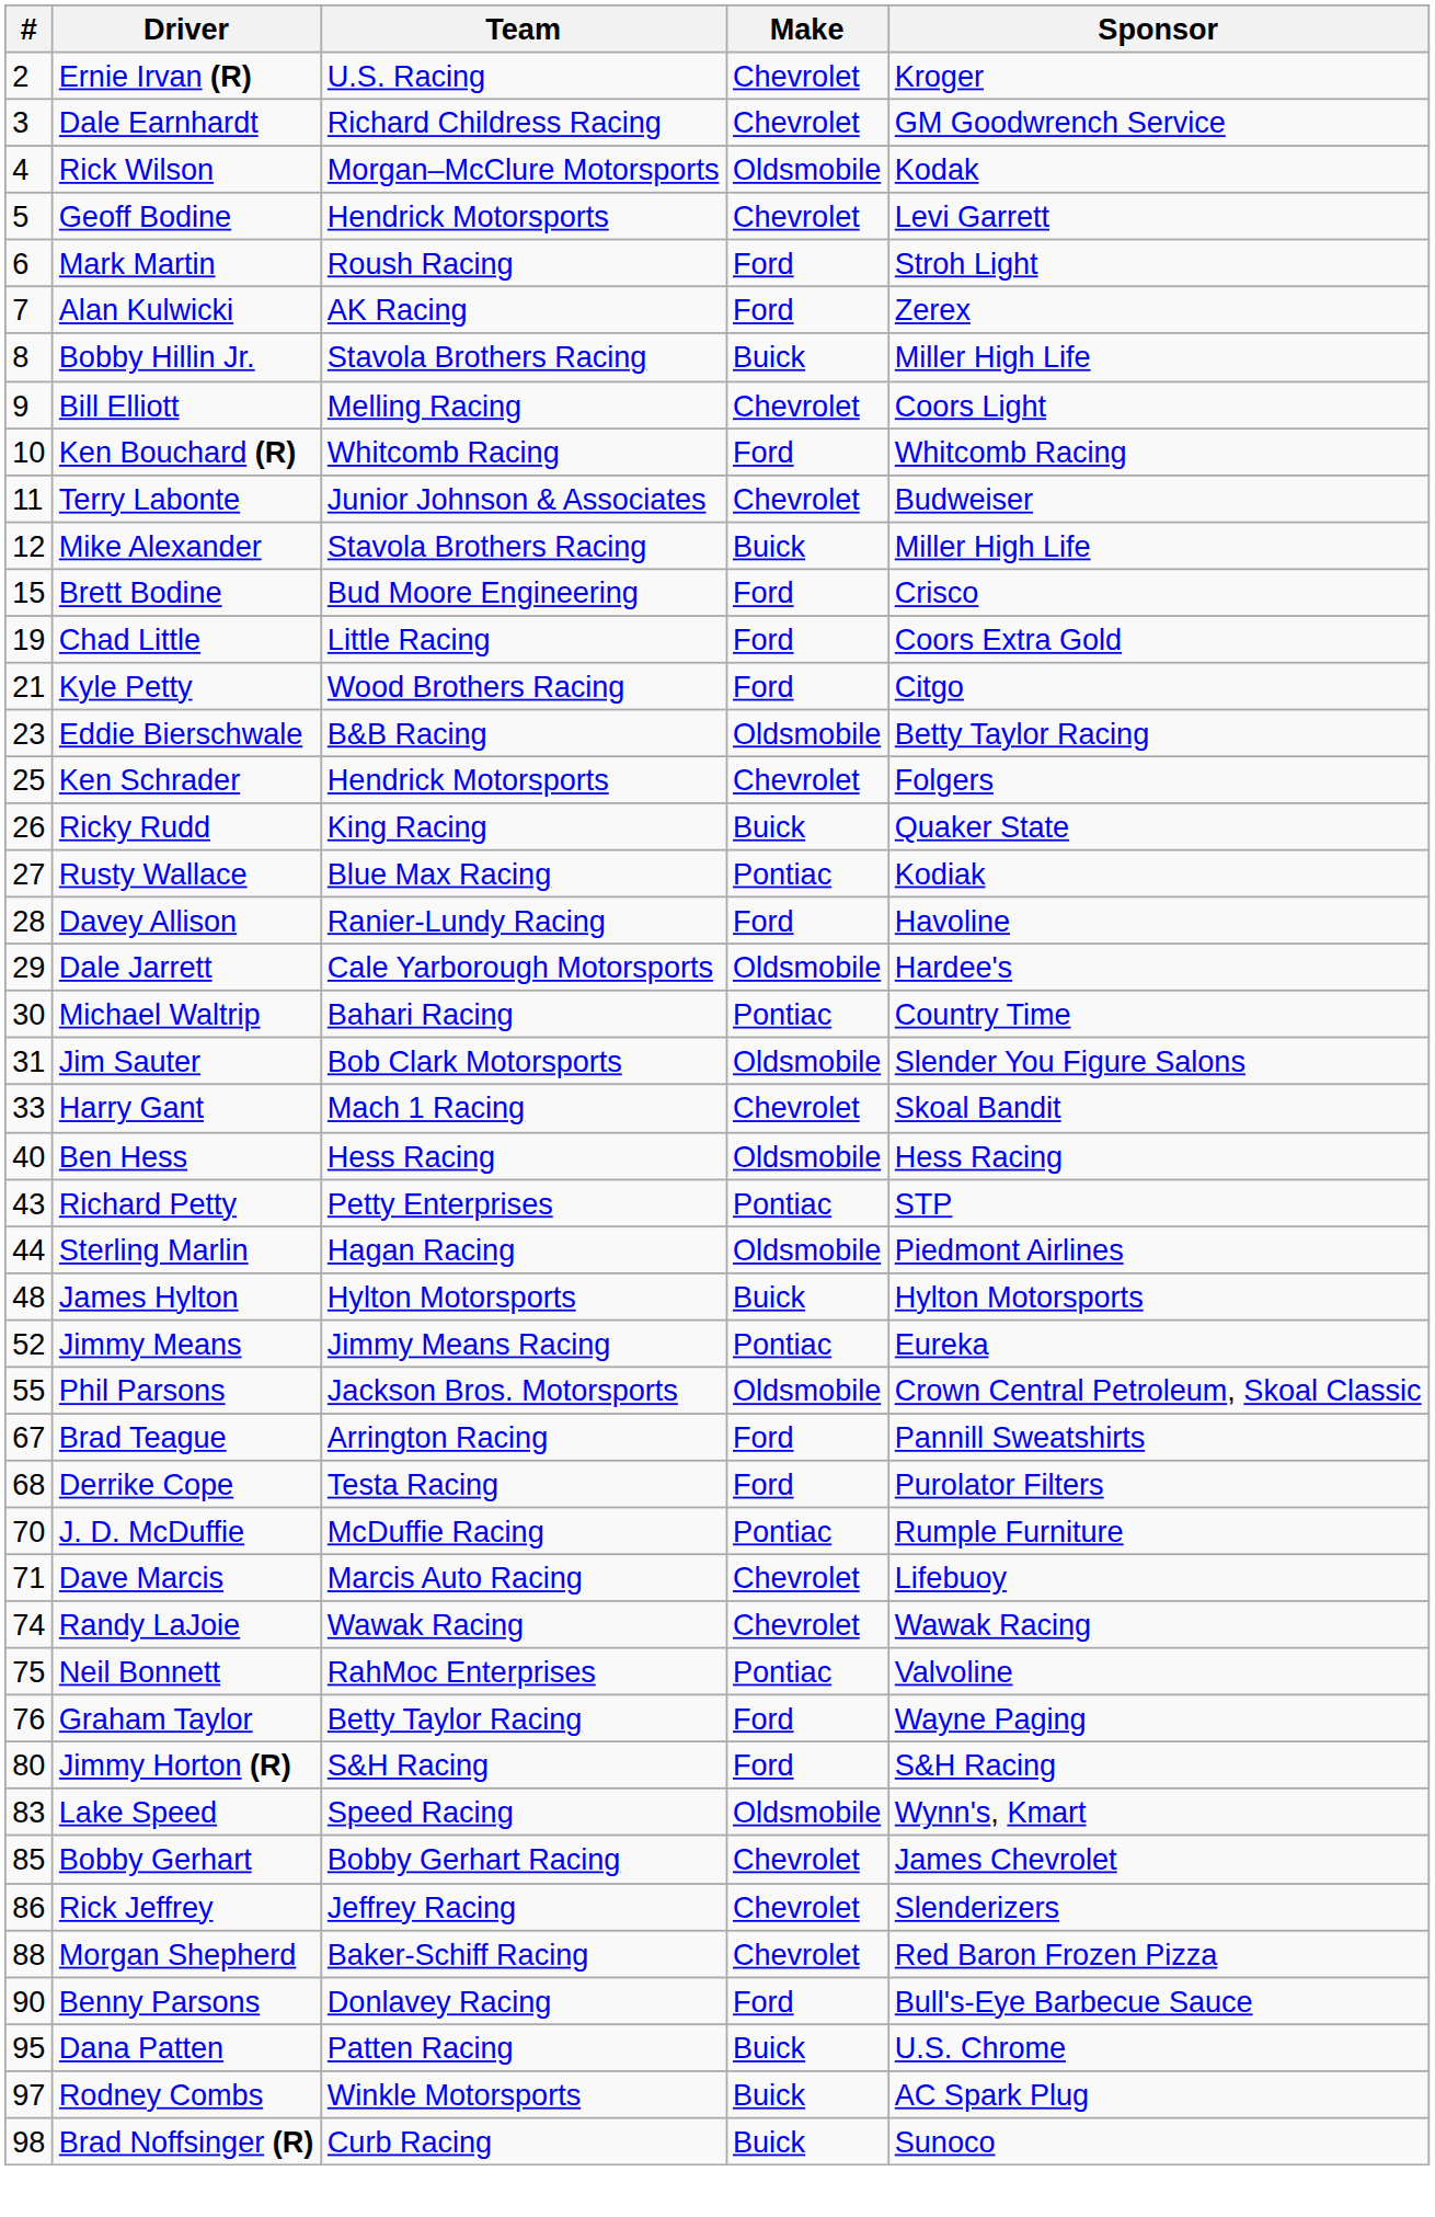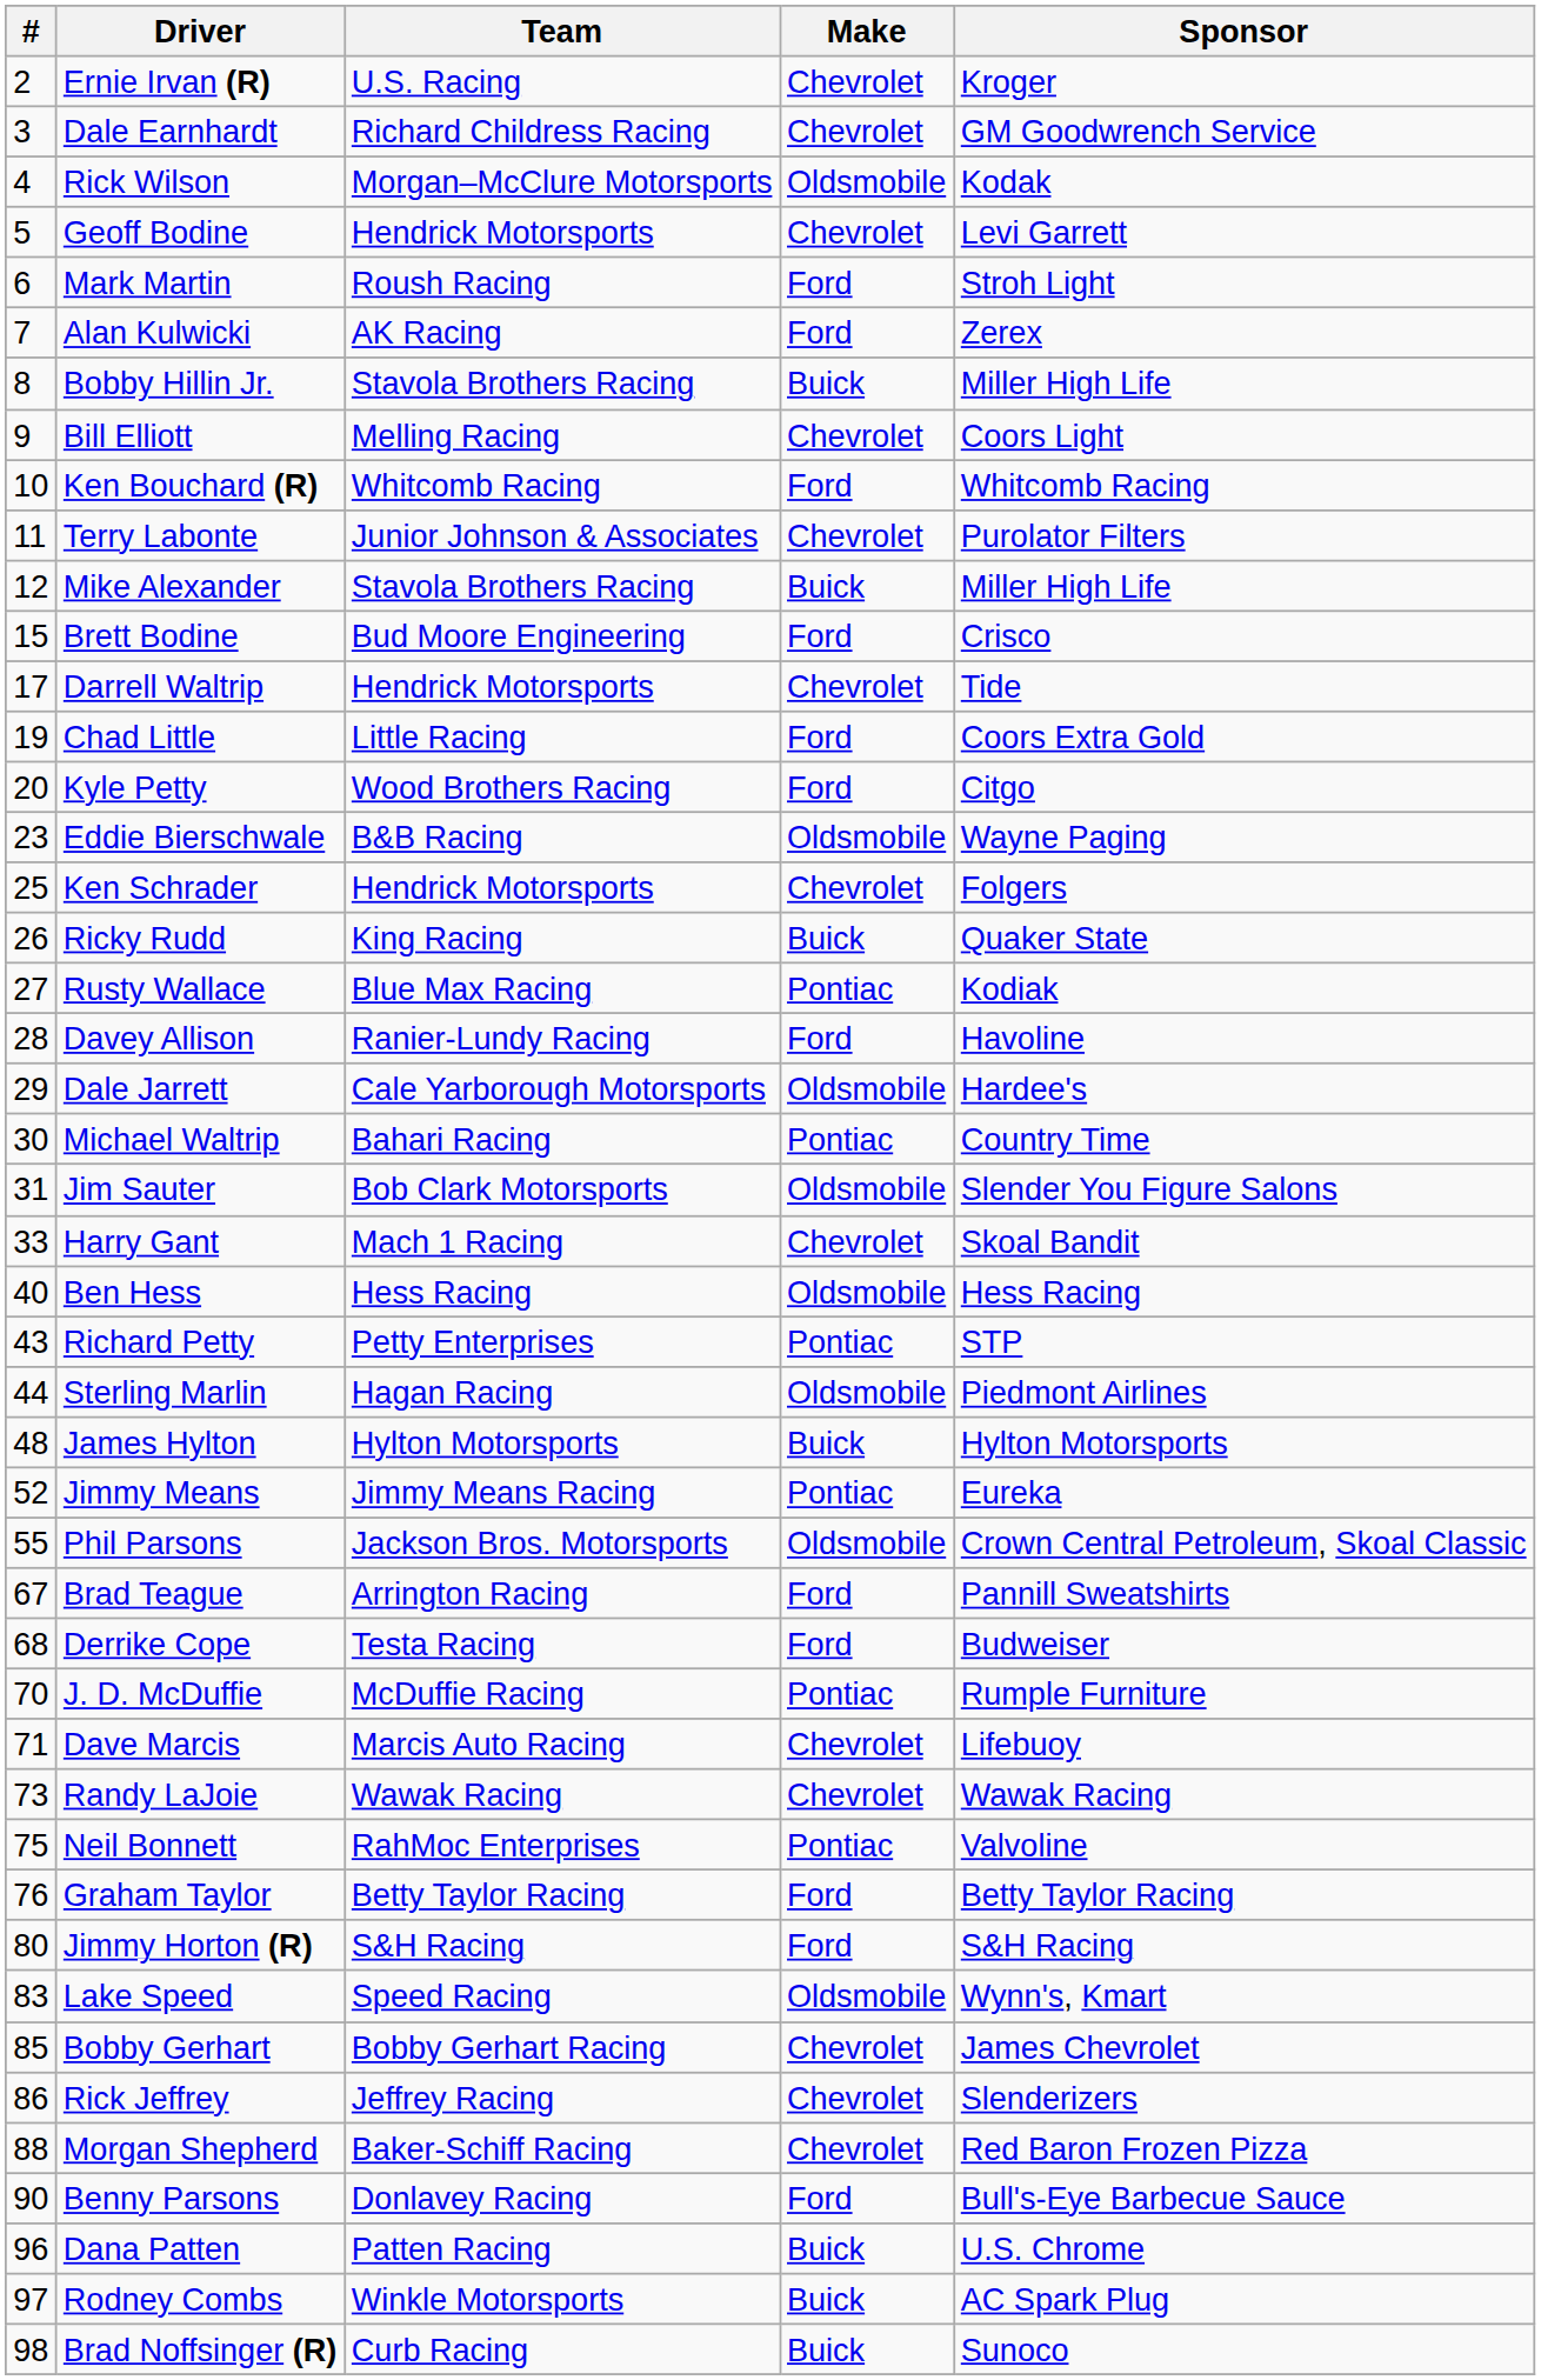 <table class="wikitable" style="font-size:95%">
 <tr>
 <th>#</th>
 <th>Driver</th>
 <th>Team</th>
 <th>Make</th>
 <th>Sponsor</th>
 </tr>
 <tr>
 <td>2</td>
 <td><a href='#'>Ernie Irvan</a> <strong>(R)</strong></td>
 <td><a href='#'>U.S. Racing</a></td>
 <td><a href='#'>Chevrolet</a></td>
 <td><a href='#'>Kroger</a></td>
 </tr>
 <tr>
 <td>3</td>
 <td><a href='#'>Dale Earnhardt</a></td>
 <td><a href='#'>Richard Childress Racing</a></td>
 <td><a href='#'>Chevrolet</a></td>
 <td><a href='#'>GM Goodwrench Service</a></td>
 </tr>
 <tr>
 <td>4</td>
 <td><a href='#'>Rick Wilson</a></td>
 <td><a href='#'>Morgan–McClure Motorsports</a></td>
 <td><a href='#'>Oldsmobile</a></td>
 <td><a href='#'>Kodak</a></td>
 </tr>
 <tr>
 <td>5</td>
 <td><a href='#'>Geoff Bodine</a></td>
 <td><a href='#'>Hendrick Motorsports</a></td>
 <td><a href='#'>Chevrolet</a></td>
 <td><a href='#'>Levi Garrett</a></td>
 </tr>
 <tr>
 <td>6</td>
 <td><a href='#'>Mark Martin</a></td>
 <td><a href='#'>Roush Racing</a></td>
 <td><a href='#'>Ford</a></td>
 <td><a href='#'>Stroh Light</a></td>
 </tr>
 <tr>
 <td>7</td>
 <td><a href='#'>Alan Kulwicki</a></td>
 <td><a href='#'>AK Racing</a></td>
 <td><a href='#'>Ford</a></td>
 <td><a href='#'>Zerex</a></td>
 </tr>
 <tr>
 <td>8</td>
 <td><a href='#'>Bobby Hillin Jr.</a></td>
 <td><a href='#'>Stavola Brothers Racing</a></td>
 <td><a href='#'>Buick</a></td>
 <td><a href='#'>Miller High Life</a></td>
 </tr>
 <tr>
 <td>9</td>
 <td><a href='#'>Bill Elliott</a></td>
 <td><a href='#'>Melling Racing</a></td>
 <td><a href='#'>Chevrolet</a></td>
 <td><a href='#'>Coors Light</a></td>
 </tr>
 <tr>
 <td>10</td>
 <td><a href='#'>Ken Bouchard</a> <strong>(R)</strong></td>
 <td><a href='#'>Whitcomb Racing</a></td>
 <td><a href='#'>Ford</a></td>
 <td><a href='#'>Whitcomb Racing</a></td>
 </tr>
 <tr>
 <td>11</td>
 <td><a href='#'>Terry Labonte</a></td>
 <td><a href='#'>Junior Johnson & Associates</a></td>
 <td><a href='#'>Chevrolet</a></td>
-<td><a href='#'>Budweiser</a></td>
+<td><a href='#'>Purolator Filters</a></td>
 </tr>
 <tr>
 <td>12</td>
 <td><a href='#'>Mike Alexander</a></td>
 <td><a href='#'>Stavola Brothers Racing</a></td>
 <td><a href='#'>Buick</a></td>
 <td><a href='#'>Miller High Life</a></td>
 </tr>
 <tr>
 <td>15</td>
 <td><a href='#'>Brett Bodine</a></td>
 <td><a href='#'>Bud Moore Engineering</a></td>
 <td><a href='#'>Ford</a></td>
 <td><a href='#'>Crisco</a></td>
 </tr>
 <tr>
+<td>17</td>
+<td><a href='#'>Darrell Waltrip</a></td>
+<td><a href='#'>Hendrick Motorsports</a></td>
+<td><a href='#'>Chevrolet</a></td>
+<td><a href='#'>Tide</a></td>
+</tr>
+<tr>
 <td>19</td>
 <td><a href='#'>Chad Little</a></td>
 <td><a href='#'>Little Racing</a></td>
 <td><a href='#'>Ford</a></td>
 <td><a href='#'>Coors Extra Gold</a></td>
 </tr>
 <tr>
-<td>21</td>
+<td>20</td>
 <td><a href='#'>Kyle Petty</a></td>
 <td><a href='#'>Wood Brothers Racing</a></td>
 <td><a href='#'>Ford</a></td>
 <td><a href='#'>Citgo</a></td>
 </tr>
 <tr>
 <td>23</td>
 <td><a href='#'>Eddie Bierschwale</a></td>
 <td><a href='#'>B&B Racing</a></td>
 <td><a href='#'>Oldsmobile</a></td>
-<td><a href='#'>Betty Taylor Racing</a></td>
+<td><a href='#'>Wayne Paging</a></td>
 </tr>
 <tr>
 <td>25</td>
 <td><a href='#'>Ken Schrader</a></td>
 <td><a href='#'>Hendrick Motorsports</a></td>
 <td><a href='#'>Chevrolet</a></td>
 <td><a href='#'>Folgers</a></td>
 </tr>
 <tr>
 <td>26</td>
 <td><a href='#'>Ricky Rudd</a></td>
 <td><a href='#'>King Racing</a></td>
 <td><a href='#'>Buick</a></td>
 <td><a href='#'>Quaker State</a></td>
 </tr>
 <tr>
 <td>27</td>
 <td><a href='#'>Rusty Wallace</a></td>
 <td><a href='#'>Blue Max Racing</a></td>
 <td><a href='#'>Pontiac</a></td>
 <td><a href='#'>Kodiak</a></td>
 </tr>
 <tr>
 <td>28</td>
 <td><a href='#'>Davey Allison</a></td>
 <td><a href='#'>Ranier-Lundy Racing</a></td>
 <td><a href='#'>Ford</a></td>
 <td><a href='#'>Havoline</a></td>
 </tr>
 <tr>
 <td>29</td>
 <td><a href='#'>Dale Jarrett</a></td>
 <td><a href='#'>Cale Yarborough Motorsports</a></td>
 <td><a href='#'>Oldsmobile</a></td>
 <td><a href='#'>Hardee's</a></td>
 </tr>
 <tr>
 <td>30</td>
 <td><a href='#'>Michael Waltrip</a></td>
 <td><a href='#'>Bahari Racing</a></td>
 <td><a href='#'>Pontiac</a></td>
 <td><a href='#'>Country Time</a></td>
 </tr>
 <tr>
 <td>31</td>
 <td><a href='#'>Jim Sauter</a></td>
 <td><a href='#'>Bob Clark Motorsports</a></td>
 <td><a href='#'>Oldsmobile</a></td>
 <td><a href='#'>Slender You Figure Salons</a></td>
 </tr>
 <tr>
 <td>33</td>
 <td><a href='#'>Harry Gant</a></td>
 <td><a href='#'>Mach 1 Racing</a></td>
 <td><a href='#'>Chevrolet</a></td>
 <td><a href='#'>Skoal Bandit</a></td>
 </tr>
 <tr>
 <td>40</td>
 <td><a href='#'>Ben Hess</a></td>
 <td><a href='#'>Hess Racing</a></td>
 <td><a href='#'>Oldsmobile</a></td>
 <td><a href='#'>Hess Racing</a></td>
 </tr>
 <tr>
 <td>43</td>
 <td><a href='#'>Richard Petty</a></td>
 <td><a href='#'>Petty Enterprises</a></td>
 <td><a href='#'>Pontiac</a></td>
 <td><a href='#'>STP</a></td>
 </tr>
 <tr>
 <td>44</td>
 <td><a href='#'>Sterling Marlin</a></td>
 <td><a href='#'>Hagan Racing</a></td>
 <td><a href='#'>Oldsmobile</a></td>
 <td><a href='#'>Piedmont Airlines</a></td>
 </tr>
 <tr>
 <td>48</td>
 <td><a href='#'>James Hylton</a></td>
 <td><a href='#'>Hylton Motorsports</a></td>
 <td><a href='#'>Buick</a></td>
 <td><a href='#'>Hylton Motorsports</a></td>
 </tr>
 <tr>
 <td>52</td>
 <td><a href='#'>Jimmy Means</a></td>
 <td><a href='#'>Jimmy Means Racing</a></td>
 <td><a href='#'>Pontiac</a></td>
 <td><a href='#'>Eureka</a></td>
 </tr>
 <tr>
 <td>55</td>
 <td><a href='#'>Phil Parsons</a></td>
 <td><a href='#'>Jackson Bros. Motorsports</a></td>
 <td><a href='#'>Oldsmobile</a></td>
 <td><a href='#'>Crown Central Petroleum</a>, <a href='#'>Skoal Classic</a></td>
 </tr>
 <tr>
 <td>67</td>
 <td><a href='#'>Brad Teague</a></td>
 <td><a href='#'>Arrington Racing</a></td>
 <td><a href='#'>Ford</a></td>
 <td><a href='#'>Pannill Sweatshirts</a></td>
 </tr>
 <tr>
 <td>68</td>
 <td><a href='#'>Derrike Cope</a></td>
 <td><a href='#'>Testa Racing</a></td>
 <td><a href='#'>Ford</a></td>
-<td><a href='#'>Purolator Filters</a></td>
+<td><a href='#'>Budweiser</a></td>
 </tr>
 <tr>
 <td>70</td>
 <td><a href='#'>J. D. McDuffie</a></td>
 <td><a href='#'>McDuffie Racing</a></td>
 <td><a href='#'>Pontiac</a></td>
 <td><a href='#'>Rumple Furniture</a></td>
 </tr>
 <tr>
 <td>71</td>
 <td><a href='#'>Dave Marcis</a></td>
 <td><a href='#'>Marcis Auto Racing</a></td>
 <td><a href='#'>Chevrolet</a></td>
 <td><a href='#'>Lifebuoy</a></td>
 </tr>
 <tr>
-<td>74</td>
+<td>73</td>
 <td><a href='#'>Randy LaJoie</a></td>
 <td><a href='#'>Wawak Racing</a></td>
 <td><a href='#'>Chevrolet</a></td>
 <td><a href='#'>Wawak Racing</a></td>
 </tr>
 <tr>
 <td>75</td>
 <td><a href='#'>Neil Bonnett</a></td>
 <td><a href='#'>RahMoc Enterprises</a></td>
 <td><a href='#'>Pontiac</a></td>
 <td><a href='#'>Valvoline</a></td>
 </tr>
 <tr>
 <td>76</td>
 <td><a href='#'>Graham Taylor</a></td>
 <td><a href='#'>Betty Taylor Racing</a></td>
 <td><a href='#'>Ford</a></td>
-<td><a href='#'>Wayne Paging</a></td>
+<td><a href='#'>Betty Taylor Racing</a></td>
 </tr>
 <tr>
 <td>80</td>
 <td><a href='#'>Jimmy Horton</a> <strong>(R)</strong></td>
 <td><a href='#'>S&H Racing</a></td>
 <td><a href='#'>Ford</a></td>
 <td><a href='#'>S&H Racing</a></td>
 </tr>
 <tr>
 <td>83</td>
 <td><a href='#'>Lake Speed</a></td>
 <td><a href='#'>Speed Racing</a></td>
 <td><a href='#'>Oldsmobile</a></td>
 <td><a href='#'>Wynn's</a>, <a href='#'>Kmart</a></td>
 </tr>
 <tr>
 <td>85</td>
 <td><a href='#'>Bobby Gerhart</a></td>
 <td><a href='#'>Bobby Gerhart Racing</a></td>
 <td><a href='#'>Chevrolet</a></td>
 <td><a href='#'>James Chevrolet</a></td>
 </tr>
 <tr>
 <td>86</td>
 <td><a href='#'>Rick Jeffrey</a></td>
 <td><a href='#'>Jeffrey Racing</a></td>
 <td><a href='#'>Chevrolet</a></td>
 <td><a href='#'>Slenderizers</a></td>
 </tr>
 <tr>
 <td>88</td>
 <td><a href='#'>Morgan Shepherd</a></td>
 <td><a href='#'>Baker-Schiff Racing</a></td>
 <td><a href='#'>Chevrolet</a></td>
 <td><a href='#'>Red Baron Frozen Pizza</a></td>
 </tr>
 <tr>
 <td>90</td>
 <td><a href='#'>Benny Parsons</a></td>
 <td><a href='#'>Donlavey Racing</a></td>
 <td><a href='#'>Ford</a></td>
 <td><a href='#'>Bull's-Eye Barbecue Sauce</a></td>
 </tr>
 <tr>
-<td>95</td>
+<td>96</td>
 <td><a href='#'>Dana Patten</a></td>
 <td><a href='#'>Patten Racing</a></td>
 <td><a href='#'>Buick</a></td>
 <td><a href='#'>U.S. Chrome</a></td>
 </tr>
 <tr>
 <td>97</td>
 <td><a href='#'>Rodney Combs</a></td>
 <td><a href='#'>Winkle Motorsports</a></td>
 <td><a href='#'>Buick</a></td>
 <td><a href='#'>AC Spark Plug</a></td>
 </tr>
 <tr>
 <td>98</td>
 <td><a href='#'>Brad Noffsinger</a> <strong>(R)</strong></td>
 <td><a href='#'>Curb Racing</a></td>
 <td><a href='#'>Buick</a></td>
 <td><a href='#'>Sunoco</a></td>
 </tr>
 </table>
